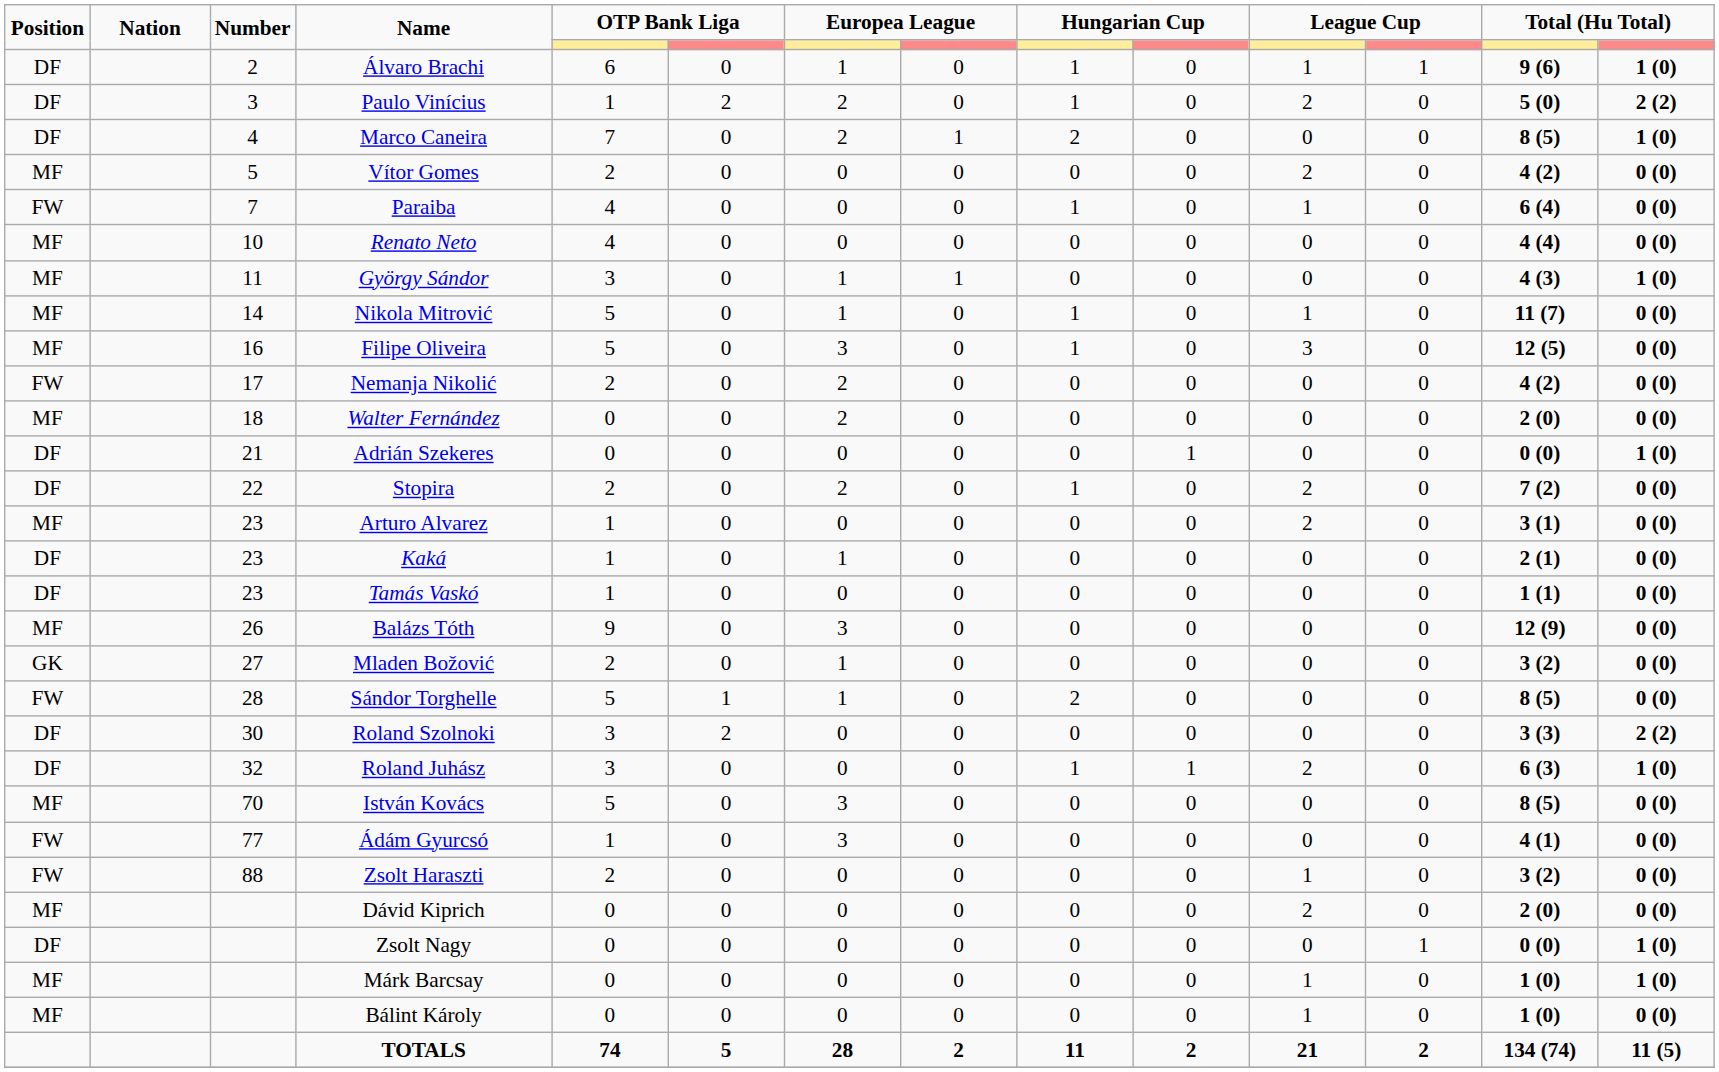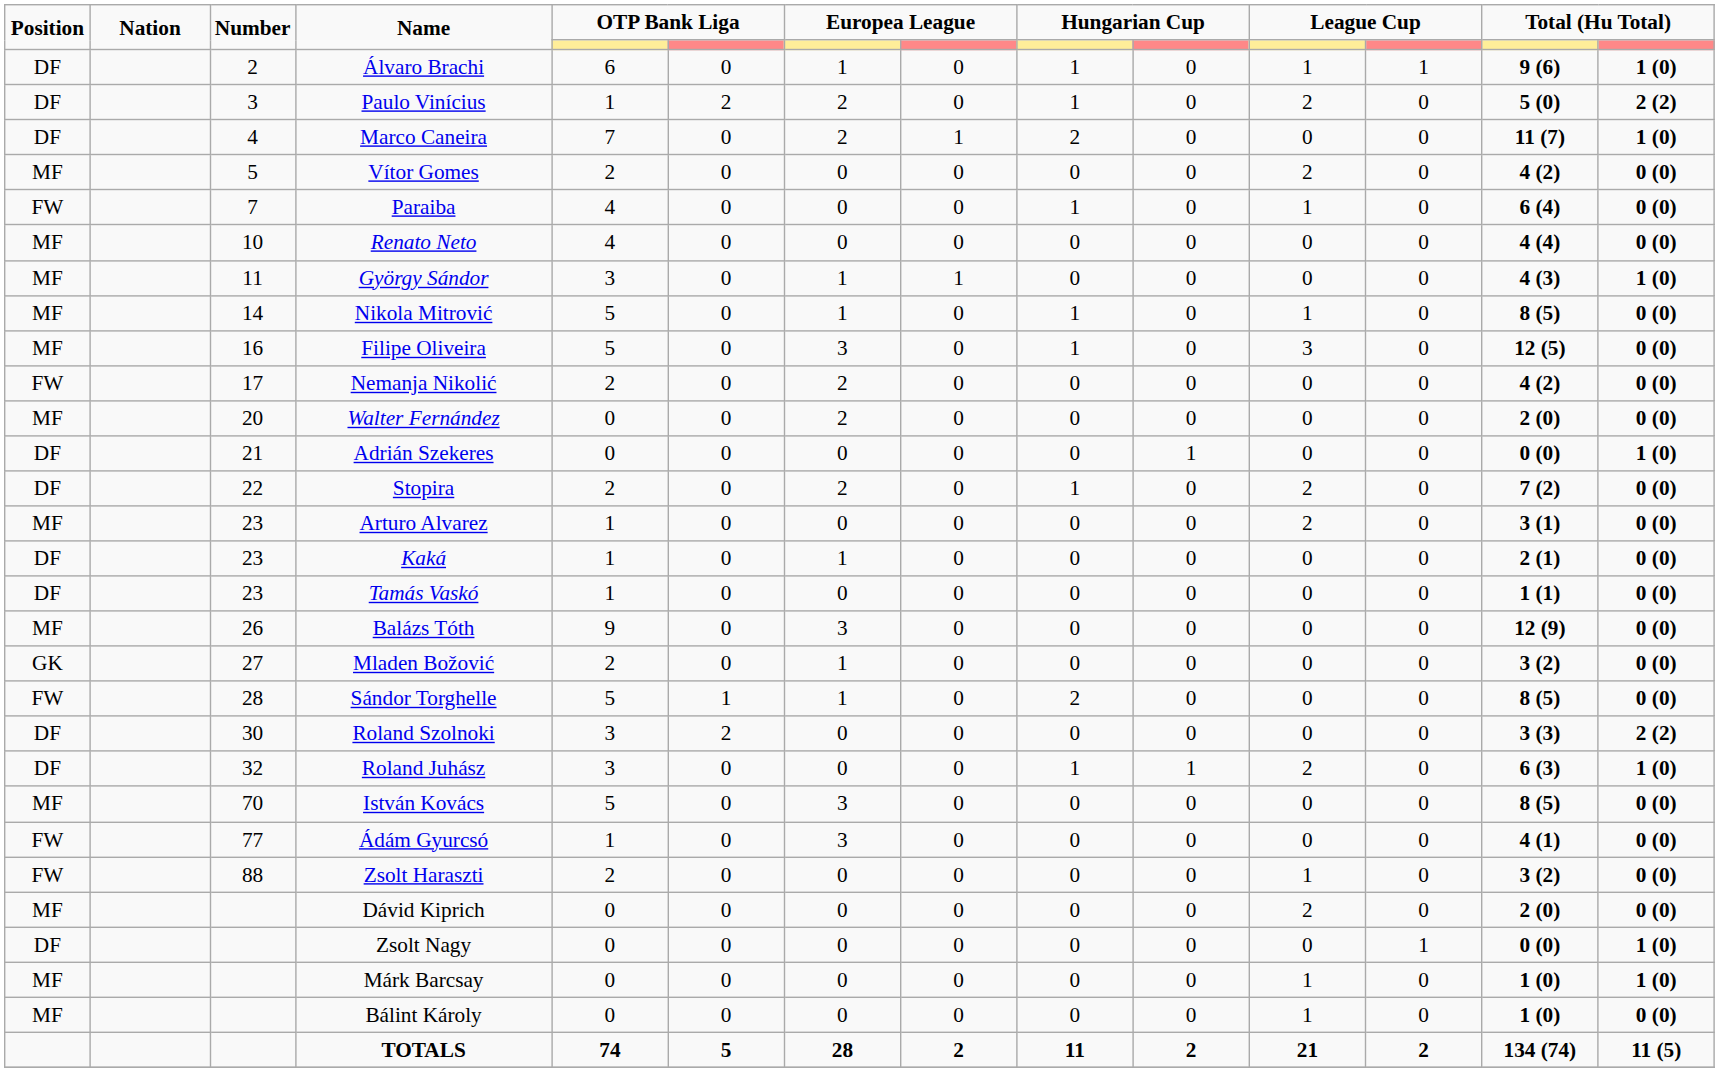 <table class="wikitable" style="font-size: 95%; text-align: center;">
 <tr>
 <td rowspan="2" width="5%" align="center"><strong>Position</strong></td>
 <td rowspan="2" width="7%" align="center"><strong>Nation</strong></td>
 <td rowspan="2" width="5%" align="center"><strong>Number</strong></td>
 <td rowspan="2" width="15%" align="center"><strong>Name</strong></td>
 <td colspan="2" align="center"><strong>OTP Bank Liga</strong></td>
 <td colspan="2" align="center"><strong>Europea League</strong></td>
 <td colspan="2" align="center"><strong>Hungarian Cup</strong></td>
 <td colspan="2" align="center"><strong>League Cup</strong></td>
 <td colspan="2" align="center"><strong>Total (Hu Total)</strong></td>
 </tr>
 <tr>
 <th width=60 style="background: #FFEE99"></th>
 <th width=60 style="background: #FF8888"></th>
 <th width=60 style="background: #FFEE99"></th>
 <th width=60 style="background: #FF8888"></th>
 <th width=60 style="background: #FFEE99"></th>
 <th width=60 style="background: #FF8888"></th>
 <th width=60 style="background: #FFEE99"></th>
 <th width=60 style="background: #FF8888"></th>
 <th width=60 style="background: #FFEE99"></th>
 <th width=60 style="background: #FF8888"></th>
 </tr>
 <tr>
 <td>DF</td>
 <td></td>
 <td>2</td>
 <td><a href='#'>Álvaro Brachi</a></td>
 <td>6</td>
 <td>0</td>
 <td>1</td>
 <td>0</td>
 <td>1</td>
 <td>0</td>
 <td>1</td>
 <td>1</td>
 <td><strong>9 (6)</strong></td>
 <td><strong>1 (0)</strong></td>
 </tr>
 <tr>
 <td>DF</td>
 <td></td>
 <td>3</td>
 <td><a href='#'>Paulo Vinícius</a></td>
 <td>1</td>
 <td>2</td>
 <td>2</td>
 <td>0</td>
 <td>1</td>
 <td>0</td>
 <td>2</td>
 <td>0</td>
 <td><strong>5 (0)</strong></td>
 <td><strong>2 (2)</strong></td>
 </tr>
 <tr>
 <td>DF</td>
 <td></td>
 <td>4</td>
 <td><a href='#'>Marco Caneira</a></td>
 <td>7</td>
 <td>0</td>
 <td>2</td>
 <td>1</td>
 <td>2</td>
 <td>0</td>
 <td>0</td>
 <td>0</td>
-<td><strong>8 (5)</strong></td>
+<td><strong>11 (7)</strong></td>
 <td><strong>1 (0)</strong></td>
 </tr>
 <tr>
 <td>MF</td>
 <td></td>
 <td>5</td>
 <td><a href='#'>Vítor Gomes</a></td>
 <td>2</td>
 <td>0</td>
 <td>0</td>
 <td>0</td>
 <td>0</td>
 <td>0</td>
 <td>2</td>
 <td>0</td>
 <td><strong>4 (2)</strong></td>
 <td><strong>0 (0)</strong></td>
 </tr>
 <tr>
 <td>FW</td>
 <td></td>
 <td>7</td>
 <td><a href='#'>Paraiba</a></td>
 <td>4</td>
 <td>0</td>
 <td>0</td>
 <td>0</td>
 <td>1</td>
 <td>0</td>
 <td>1</td>
 <td>0</td>
 <td><strong>6 (4)</strong></td>
 <td><strong>0 (0)</strong></td>
 </tr>
 <tr>
 <td>MF</td>
 <td></td>
 <td>10</td>
 <td><em><a href='#'>Renato Neto</a></em></td>
 <td>4</td>
 <td>0</td>
 <td>0</td>
 <td>0</td>
 <td>0</td>
 <td>0</td>
 <td>0</td>
 <td>0</td>
 <td><strong>4 (4)</strong></td>
 <td><strong>0 (0)</strong></td>
 </tr>
 <tr>
 <td>MF</td>
 <td></td>
 <td>11</td>
 <td><em><a href='#'>György Sándor</a></em></td>
 <td>3</td>
 <td>0</td>
 <td>1</td>
 <td>1</td>
 <td>0</td>
 <td>0</td>
 <td>0</td>
 <td>0</td>
 <td><strong>4 (3)</strong></td>
 <td><strong>1 (0)</strong></td>
 </tr>
 <tr>
 <td>MF</td>
 <td></td>
 <td>14</td>
 <td><a href='#'>Nikola Mitrović</a></td>
 <td>5</td>
 <td>0</td>
 <td>1</td>
 <td>0</td>
 <td>1</td>
 <td>0</td>
 <td>1</td>
 <td>0</td>
-<td><strong>11 (7)</strong></td>
+<td><strong>8 (5)</strong></td>
 <td><strong>0 (0)</strong></td>
 </tr>
 <tr>
 <td>MF</td>
 <td></td>
 <td>16</td>
 <td><a href='#'>Filipe Oliveira</a></td>
 <td>5</td>
 <td>0</td>
 <td>3</td>
 <td>0</td>
 <td>1</td>
 <td>0</td>
 <td>3</td>
 <td>0</td>
 <td><strong>12 (5)</strong></td>
 <td><strong>0 (0)</strong></td>
 </tr>
 <tr>
 <td>FW</td>
 <td></td>
 <td>17</td>
 <td><a href='#'>Nemanja Nikolić</a></td>
 <td>2</td>
 <td>0</td>
 <td>2</td>
 <td>0</td>
 <td>0</td>
 <td>0</td>
 <td>0</td>
 <td>0</td>
 <td><strong>4 (2)</strong></td>
 <td><strong>0 (0)</strong></td>
 </tr>
 <tr>
 <td>MF</td>
 <td></td>
-<td>18</td>
+<td>20</td>
 <td><em><a href='#'>Walter Fernández</a></em></td>
 <td>0</td>
 <td>0</td>
 <td>2</td>
 <td>0</td>
 <td>0</td>
 <td>0</td>
 <td>0</td>
 <td>0</td>
 <td><strong>2 (0)</strong></td>
 <td><strong>0 (0)</strong></td>
 </tr>
 <tr>
 <td>DF</td>
 <td></td>
 <td>21</td>
 <td><a href='#'>Adrián Szekeres</a></td>
 <td>0</td>
 <td>0</td>
 <td>0</td>
 <td>0</td>
 <td>0</td>
 <td>1</td>
 <td>0</td>
 <td>0</td>
 <td><strong>0 (0)</strong></td>
 <td><strong>1 (0)</strong></td>
 </tr>
 <tr>
 <td>DF</td>
 <td></td>
 <td>22</td>
 <td><a href='#'>Stopira</a></td>
 <td>2</td>
 <td>0</td>
 <td>2</td>
 <td>0</td>
 <td>1</td>
 <td>0</td>
 <td>2</td>
 <td>0</td>
 <td><strong>7 (2)</strong></td>
 <td><strong>0 (0)</strong></td>
 </tr>
 <tr>
 <td>MF</td>
 <td></td>
 <td>23</td>
 <td><a href='#'>Arturo Alvarez</a></td>
 <td>1</td>
 <td>0</td>
 <td>0</td>
 <td>0</td>
 <td>0</td>
 <td>0</td>
 <td>2</td>
 <td>0</td>
 <td><strong>3 (1)</strong></td>
 <td><strong>0 (0)</strong></td>
 </tr>
 <tr>
 <td>DF</td>
 <td></td>
 <td>23</td>
 <td><em><a href='#'>Kaká</a></em></td>
 <td>1</td>
 <td>0</td>
 <td>1</td>
 <td>0</td>
 <td>0</td>
 <td>0</td>
 <td>0</td>
 <td>0</td>
 <td><strong>2 (1)</strong></td>
 <td><strong>0 (0)</strong></td>
 </tr>
 <tr>
 <td>DF</td>
 <td></td>
 <td>23</td>
 <td><em><a href='#'>Tamás Vaskó</a></em></td>
 <td>1</td>
 <td>0</td>
 <td>0</td>
 <td>0</td>
 <td>0</td>
 <td>0</td>
 <td>0</td>
 <td>0</td>
 <td><strong>1 (1)</strong></td>
 <td><strong>0 (0)</strong></td>
 </tr>
 <tr>
 <td>MF</td>
 <td></td>
 <td>26</td>
 <td><a href='#'>Balázs Tóth</a></td>
 <td>9</td>
 <td>0</td>
 <td>3</td>
 <td>0</td>
 <td>0</td>
 <td>0</td>
 <td>0</td>
 <td>0</td>
 <td><strong>12 (9)</strong></td>
 <td><strong>0 (0)</strong></td>
 </tr>
 <tr>
 <td>GK</td>
 <td></td>
 <td>27</td>
 <td><a href='#'>Mladen Božović</a></td>
 <td>2</td>
 <td>0</td>
 <td>1</td>
 <td>0</td>
 <td>0</td>
 <td>0</td>
 <td>0</td>
 <td>0</td>
 <td><strong>3 (2)</strong></td>
 <td><strong>0 (0)</strong></td>
 </tr>
 <tr>
 <td>FW</td>
 <td></td>
 <td>28</td>
 <td><a href='#'>Sándor Torghelle</a></td>
 <td>5</td>
 <td>1</td>
 <td>1</td>
 <td>0</td>
 <td>2</td>
 <td>0</td>
 <td>0</td>
 <td>0</td>
 <td><strong>8 (5)</strong></td>
 <td><strong>0 (0)</strong></td>
 </tr>
 <tr>
 <td>DF</td>
 <td></td>
 <td>30</td>
 <td><a href='#'>Roland Szolnoki</a></td>
 <td>3</td>
 <td>2</td>
 <td>0</td>
 <td>0</td>
 <td>0</td>
 <td>0</td>
 <td>0</td>
 <td>0</td>
 <td><strong>3 (3)</strong></td>
 <td><strong>2 (2)</strong></td>
 </tr>
 <tr>
 <td>DF</td>
 <td></td>
 <td>32</td>
 <td><a href='#'>Roland Juhász</a></td>
 <td>3</td>
 <td>0</td>
 <td>0</td>
 <td>0</td>
 <td>1</td>
 <td>1</td>
 <td>2</td>
 <td>0</td>
 <td><strong>6 (3)</strong></td>
 <td><strong>1 (0)</strong></td>
 </tr>
 <tr>
 <td>MF</td>
 <td></td>
 <td>70</td>
 <td><a href='#'>István Kovács</a></td>
 <td>5</td>
 <td>0</td>
 <td>3</td>
 <td>0</td>
 <td>0</td>
 <td>0</td>
 <td>0</td>
 <td>0</td>
 <td><strong>8 (5)</strong></td>
 <td><strong>0 (0)</strong></td>
 </tr>
 <tr>
 <td>FW</td>
 <td></td>
 <td>77</td>
 <td><a href='#'>Ádám Gyurcsó</a></td>
 <td>1</td>
 <td>0</td>
 <td>3</td>
 <td>0</td>
 <td>0</td>
 <td>0</td>
 <td>0</td>
 <td>0</td>
 <td><strong>4 (1)</strong></td>
 <td><strong>0 (0)</strong></td>
 </tr>
 <tr>
 <td>FW</td>
 <td></td>
 <td>88</td>
 <td><a href='#'>Zsolt Haraszti</a></td>
 <td>2</td>
 <td>0</td>
 <td>0</td>
 <td>0</td>
 <td>0</td>
 <td>0</td>
 <td>1</td>
 <td>0</td>
 <td><strong>3 (2)</strong></td>
 <td><strong>0 (0)</strong></td>
 </tr>
 <tr>
 <td>MF</td>
 <td></td>
 <td></td>
 <td>Dávid Kiprich</td>
 <td>0</td>
 <td>0</td>
 <td>0</td>
 <td>0</td>
 <td>0</td>
 <td>0</td>
 <td>2</td>
 <td>0</td>
 <td><strong>2 (0)</strong></td>
 <td><strong>0 (0)</strong></td>
 </tr>
 <tr>
 <td>DF</td>
 <td></td>
 <td></td>
 <td>Zsolt Nagy</td>
 <td>0</td>
 <td>0</td>
 <td>0</td>
 <td>0</td>
 <td>0</td>
 <td>0</td>
 <td>0</td>
 <td>1</td>
 <td><strong>0 (0)</strong></td>
 <td><strong>1 (0)</strong></td>
 </tr>
 <tr>
 <td>MF</td>
 <td></td>
 <td></td>
 <td>Márk Barcsay</td>
 <td>0</td>
 <td>0</td>
 <td>0</td>
 <td>0</td>
 <td>0</td>
 <td>0</td>
 <td>1</td>
 <td>0</td>
 <td><strong>1 (0)</strong></td>
 <td><strong>1 (0)</strong></td>
 </tr>
 <tr>
 <td>MF</td>
 <td></td>
 <td></td>
 <td>Bálint Károly</td>
 <td>0</td>
 <td>0</td>
 <td>0</td>
 <td>0</td>
 <td>0</td>
 <td>0</td>
 <td>1</td>
 <td>0</td>
 <td><strong>1 (0)</strong></td>
 <td><strong>0 (0)</strong></td>
 </tr>
 <tr>
 <td></td>
 <td></td>
 <td></td>
 <td><strong>TOTALS</strong></td>
 <td><strong>74</strong></td>
 <td><strong>5</strong></td>
 <td><strong>28</strong></td>
 <td><strong>2</strong></td>
 <td><strong>11</strong></td>
 <td><strong>2</strong></td>
 <td><strong>21</strong></td>
 <td><strong>2</strong></td>
 <td><strong>134 (74)</strong></td>
 <td><strong>11 (5)</strong></td>
 </tr>
 <tr>
 </tr>
 </table>
